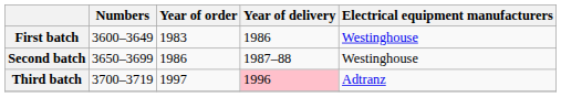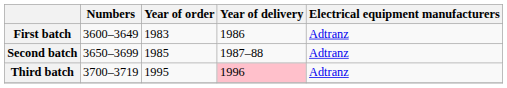 <table class="wikitable" border="1">
 <tr>
 <th></th>
 <th>Numbers</th>
 <th>Year of order</th>
 <th>Year of delivery</th>
 <th>Electrical equipment manufacturers</th>
 </tr>
 <tr>
 <th>First batch</th>
 <td>3600–3649</td>
 <td>1983</td>
 <td>1986</td>
-<td><a href='#'>Westinghouse</a></td>
+<td><a href='#'>Adtranz</a></td>
 </tr>
 <tr>
 <th>Second batch</th>
 <td>3650–3699</td>
-<td>1986</td>
+<td>1985</td>
 <td>1987–88</td>
-<td>Westinghouse</td>
+<td><a href='#'>Adtranz</a></td>
 </tr>
 <tr>
 <th>Third batch</th>
 <td>3700–3719</td>
-<td>1997</td>
+<td>1995</td>
 <td style="background: pink;">1996</td>
 <td><a href='#'>Adtranz</a></td>
 </tr>
 <tr>
 </tr>
 </table>
